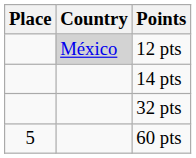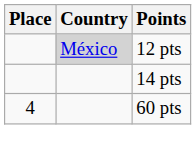 <table class=wikitable>
 <tr>
 <th>Place</th>
 <th>Country</th>
 <th>Points</th>
 </tr>
 <tr>
 <td align=center></td>
 <td style="background: lightgrey;"> <a href='#'>México</a></td>
 <td>12 pts</td>
 </tr>
 <tr>
 <td align=center></td>
 <td></td>
 <td>14 pts</td>
 </tr>
 <tr>
-<td align=center></td>
-<td></td>
-<td>32 pts</td>
-</tr>
-<tr>
-<td align=center>5</td>
+<td align=center>4</td>
 <td></td>
 <td>60 pts</td>
 </tr>
 </table>
